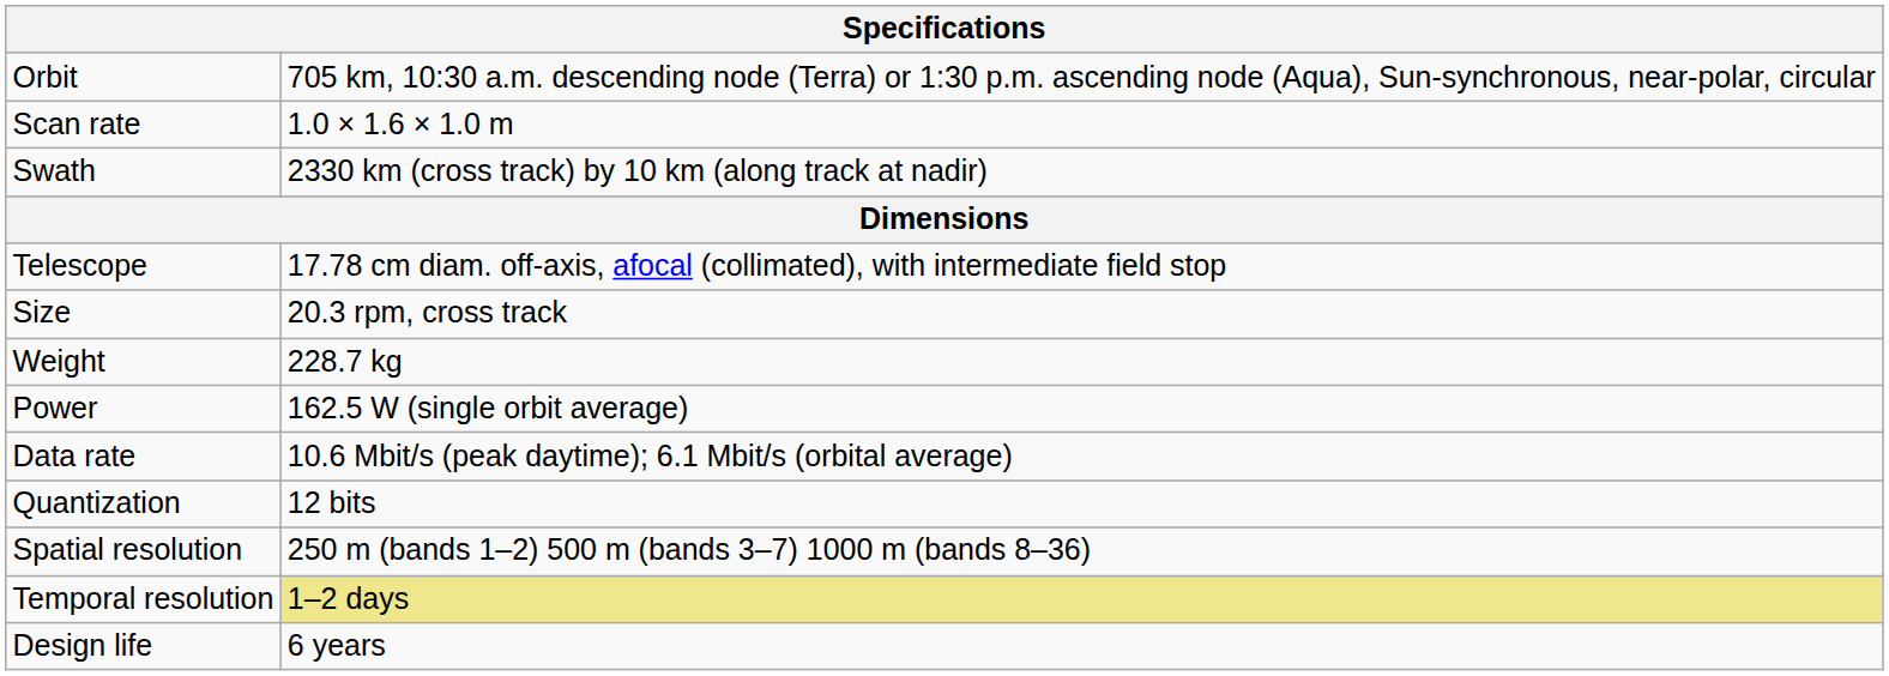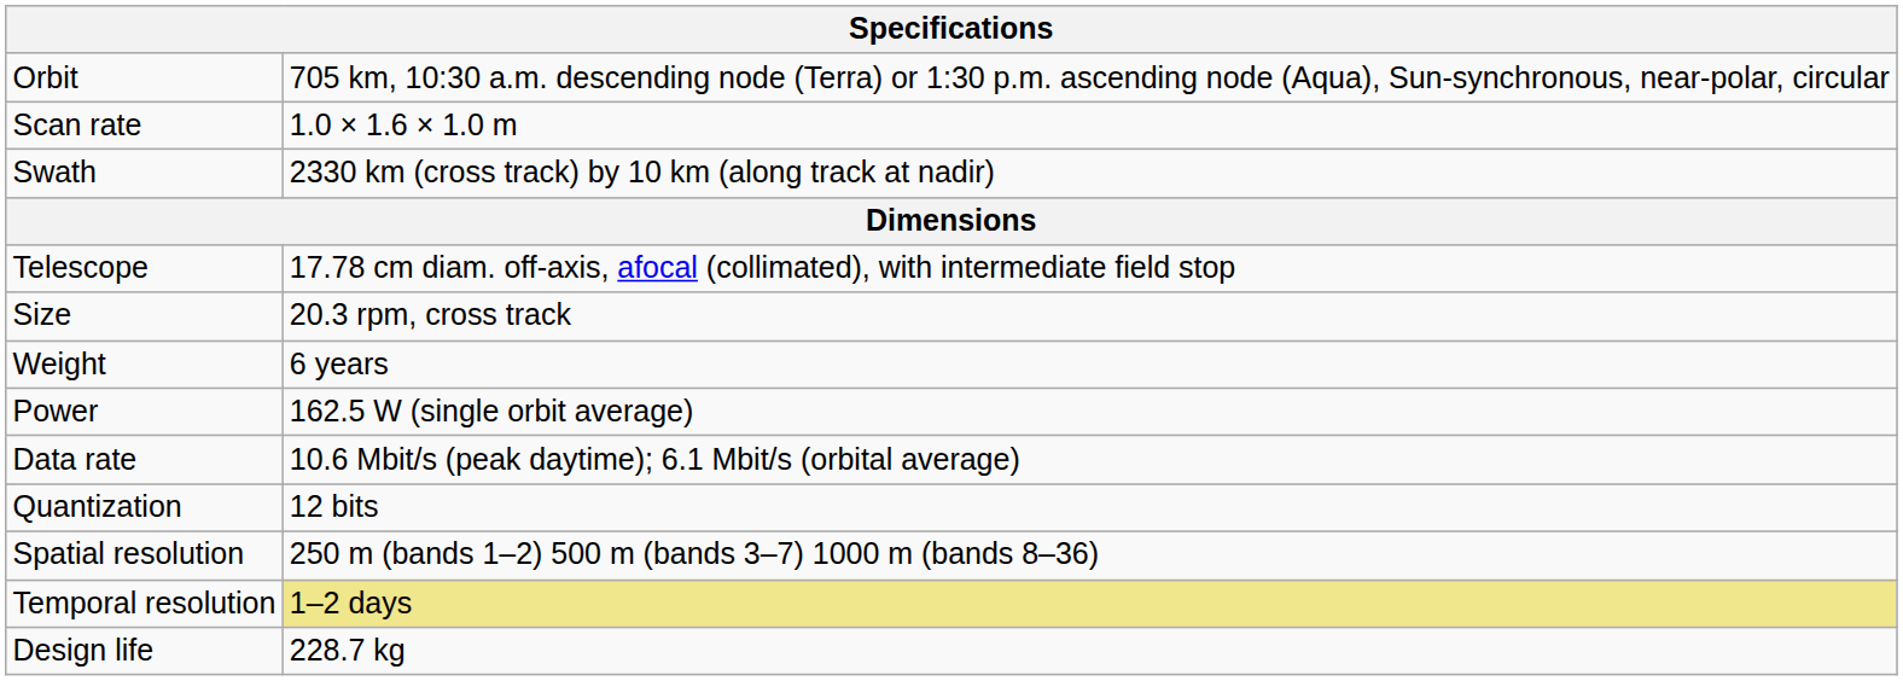 <table class="wikitable">
 <tr>
 <th colspan=2>Specifications</th>
 </tr>
 <tr>
 <td>Orbit</td>
 <td>705 km, 10:30 a.m. descending node (Terra) or 1:30 p.m. ascending node (Aqua), Sun-synchronous, near-polar, circular</td>
 </tr>
 <tr>
 <td>Scan rate</td>
 <td>1.0 × 1.6 × 1.0 m</td>
 </tr>
 <tr>
 <td>Swath</td>
 <td>2330 km (cross track) by 10 km (along track at nadir)</td>
 </tr>
 <tr>
 <th colspan=2>Dimensions</th>
 </tr>
 <tr>
 <td>Telescope</td>
 <td>17.78 cm diam. off-axis, <a href='#'>afocal</a> (collimated), with intermediate field stop</td>
 </tr>
 <tr>
 <td>Size</td>
 <td>20.3 rpm, cross track</td>
 </tr>
 <tr>
 <td>Weight</td>
-<td>228.7 kg</td>
+<td>6 years</td>
 </tr>
 <tr>
 <td>Power</td>
 <td>162.5 W (single orbit average)</td>
 </tr>
 <tr>
 <td>Data rate</td>
 <td>10.6 Mbit/s (peak daytime); 6.1 Mbit/s (orbital average)</td>
 </tr>
 <tr>
 <td>Quantization</td>
 <td>12 bits</td>
 </tr>
 <tr>
 <td>Spatial resolution</td>
 <td>250 m (bands 1–2) 500 m (bands 3–7) 1000 m (bands 8–36)</td>
 </tr>
 <tr>
 <td>Temporal resolution</td>
 <td style="background: khaki;">1–2 days </td>
 </tr>
 <tr>
 <td>Design life</td>
-<td>6 years</td>
+<td>228.7 kg</td>
 </tr>
 </table>
